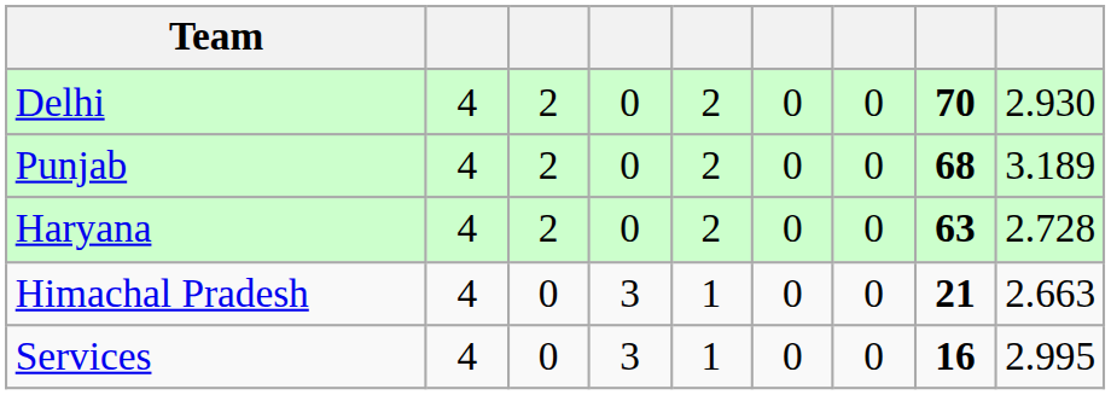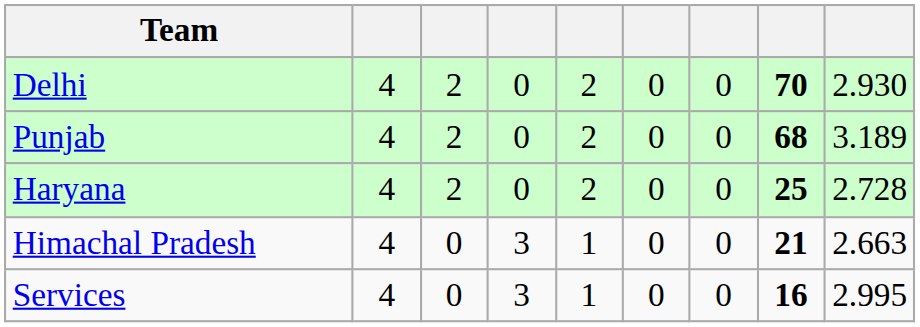 <table class="wikitable" style="text-align:center">
 <tr>
 <th style="width:160px">Team</th>
 <th style="width:25px"></th>
 <th style="width:25px"></th>
 <th style="width:25px"></th>
 <th style="width:25px"></th>
 <th style="width:25px"></th>
 <th style="width:25px"></th>
 <th style="width:25px"></th>
 <th style="width:25px;"></th>
 </tr>
 <tr style="background:#cfc;">
 <td style="text-align:left"><a href='#'>Delhi</a></td>
 <td>4</td>
 <td>2</td>
 <td>0</td>
 <td>2</td>
 <td>0</td>
 <td>0</td>
 <td><strong>70</strong></td>
 <td>2.930</td>
 </tr>
 <tr style="background:#cfc;">
 <td style="text-align:left"><a href='#'>Punjab</a></td>
 <td>4</td>
 <td>2</td>
 <td>0</td>
 <td>2</td>
 <td>0</td>
 <td>0</td>
 <td><strong>68</strong></td>
 <td>3.189</td>
 </tr>
 <tr style="background:#cfc;">
 <td style="text-align:left"><a href='#'>Haryana</a></td>
 <td>4</td>
 <td>2</td>
 <td>0</td>
 <td>2</td>
 <td>0</td>
 <td>0</td>
-<td><strong>63</strong></td>
+<td><strong>25</strong></td>
 <td>2.728</td>
 </tr>
 <tr>
 <td style="text-align:left"><a href='#'>Himachal Pradesh</a></td>
 <td>4</td>
 <td>0</td>
 <td>3</td>
 <td>1</td>
 <td>0</td>
 <td>0</td>
 <td><strong>21</strong></td>
 <td>2.663</td>
 </tr>
 <tr>
 <td style="text-align:left"><a href='#'>Services</a></td>
 <td>4</td>
 <td>0</td>
 <td>3</td>
 <td>1</td>
 <td>0</td>
 <td>0</td>
 <td><strong>16</strong></td>
 <td>2.995</td>
 </tr>
 </table>
